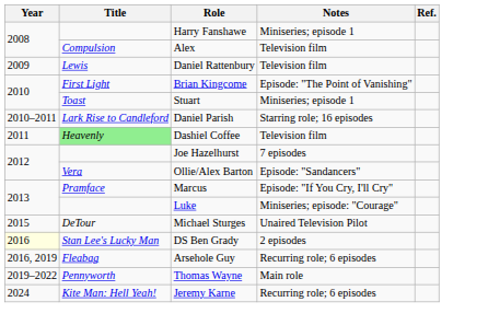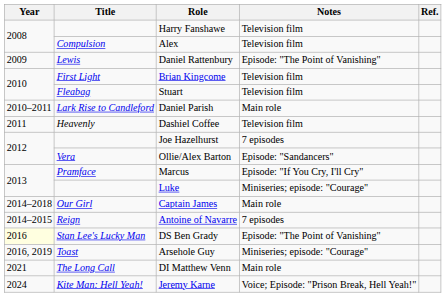 <table class="wikitable sortable">
 <tr>
 <th>Year</th>
 <th>Title</th>
 <th>Role</th>
 <th class="unsortable">Notes</th>
 <th>Ref.</th>
 </tr>
 <tr>
 <td rowspan="2">2008</td>
 <td><em></em></td>
 <td>Harry Fanshawe</td>
-<td>Miniseries; episode 1</td>
+<td>Television film</td>
 <td></td>
 </tr>
 <tr>
 <td><em><a href='#'>Compulsion</a></em></td>
 <td>Alex</td>
 <td>Television film</td>
 <td></td>
 </tr>
 <tr>
 <td>2009</td>
 <td><em><a href='#'>Lewis</a></em></td>
 <td>Daniel Rattenbury</td>
-<td>Television film</td>
+<td>Episode: "The Point of Vanishing"</td>
 <td></td>
 </tr>
 <tr>
 <td rowspan="2">2010</td>
 <td><em><a href='#'>First Light</a></em></td>
 <td><a href='#'>Brian Kingcome</a></td>
-<td>Episode: "The Point of Vanishing"</td>
+<td>Television film</td>
 <td></td>
 </tr>
 <tr>
-<td><em><a href='#'>Toast</a></em></td>
+<td><em><a href='#'>Fleabag</a></em></td>
 <td>Stuart</td>
-<td>Miniseries; episode 1</td>
+<td>Television film</td>
 <td></td>
 </tr>
 <tr>
 <td>2010–2011</td>
 <td><em><a href='#'>Lark Rise to Candleford</a></em></td>
 <td>Daniel Parish</td>
-<td>Starring role; 16 episodes</td>
+<td>Main role</td>
 <td></td>
 </tr>
 <tr>
 <td>2011</td>
-<td style="background: lightgreen;"><em>Heavenly</em></td>
+<td><em>Heavenly</em></td>
 <td>Dashiel Coffee</td>
 <td>Television film</td>
 <td></td>
 </tr>
 <tr>
 <td rowspan="2">2012</td>
 <td><em></em></td>
 <td>Joe Hazelhurst</td>
 <td>7 episodes</td>
 <td></td>
 </tr>
 <tr>
 <td><em><a href='#'>Vera</a></em></td>
 <td>Ollie/Alex Barton</td>
 <td>Episode: "Sandancers"</td>
 <td></td>
 </tr>
 <tr>
 <td rowspan="2">2013</td>
 <td><em><a href='#'>Pramface</a></em></td>
 <td>Marcus</td>
 <td>Episode: "If You Cry, I'll Cry"</td>
 <td></td>
 </tr>
 <tr>
 <td><em></em></td>
 <td><a href='#'>Luke</a></td>
 <td>Miniseries; episode: "Courage"</td>
 <td></td>
 </tr>
 <tr>
-<td>2015</td>
-<td><em>DeTour</em></td>
-<td>Michael Sturges</td>
-<td>Unaired Television Pilot</td>
+<td>2014–2018</td>
+<td><em><a href='#'>Our Girl</a></em></td>
+<td><a href='#'>Captain James</a></td>
+<td>Main role</td>
+<td></td>
+</tr>
+<tr>
+<td>2014–2015</td>
+<td><em><a href='#'>Reign</a></em></td>
+<td><a href='#'>Antoine of Navarre</a></td>
+<td>7 episodes</td>
 <td></td>
 </tr>
 <tr>
 <td style="background: lightyellow;">2016</td>
 <td><em><a href='#'>Stan Lee's Lucky Man</a></em></td>
 <td>DS Ben Grady</td>
-<td>2 episodes</td>
+<td>Episode: "The Point of Vanishing"</td>
 <td></td>
 </tr>
 <tr>
 <td>2016, 2019</td>
-<td><em><a href='#'>Fleabag</a></em></td>
+<td><em><a href='#'>Toast</a></em></td>
 <td>Arsehole Guy</td>
-<td>Recurring role; 6 episodes</td>
+<td>Miniseries; episode: "Courage"</td>
 <td></td>
 </tr>
 <tr>
-<td>2019–2022</td>
-<td><em><a href='#'>Pennyworth</a></em></td>
-<td><a href='#'>Thomas Wayne</a></td>
+<td>2021</td>
+<td><em><a href='#'>The Long Call</a></em></td>
+<td>DI Matthew Venn</td>
 <td>Main role</td>
 <td></td>
 </tr>
 <tr>
 <td>2024</td>
 <td><em><a href='#'>Kite Man: Hell Yeah!</a></em></td>
 <td><a href='#'>Jeremy Karne</a></td>
-<td>Recurring role; 6 episodes</td>
+<td>Voice; Episode: "Prison Break, Hell Yeah!"</td>
 <td></td>
 </tr>
 </table>
